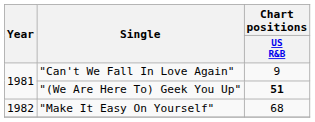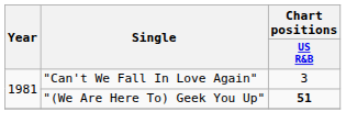 <table class="wikitable" style="text-align:center;">
 <tr>
 <th rowspan="2">Year</th>
 <th rowspan="2">Single</th>
 <th>Chart positions</th>
 </tr>
 <tr style="font-size:smaller;">
 <th width="40"><a href='#'>US<br>R&B</a></th>
 </tr>
 <tr>
 <td rowspan="2">1981</td>
 <td align="left">"Can't We Fall In Love Again"</td>
-<td>9</td>
+<td>3</td>
 </tr>
 <tr>
 <td align="left">"(We Are Here To) Geek You Up"</td>
 <td><strong>51</strong></td>
 </tr>
 <tr>
-<td>1982</td>
-<td align="left">"Make It Easy On Yourself"</td>
-<td>68</td>
-</tr>
-<tr>
 </tr>
 </table>
